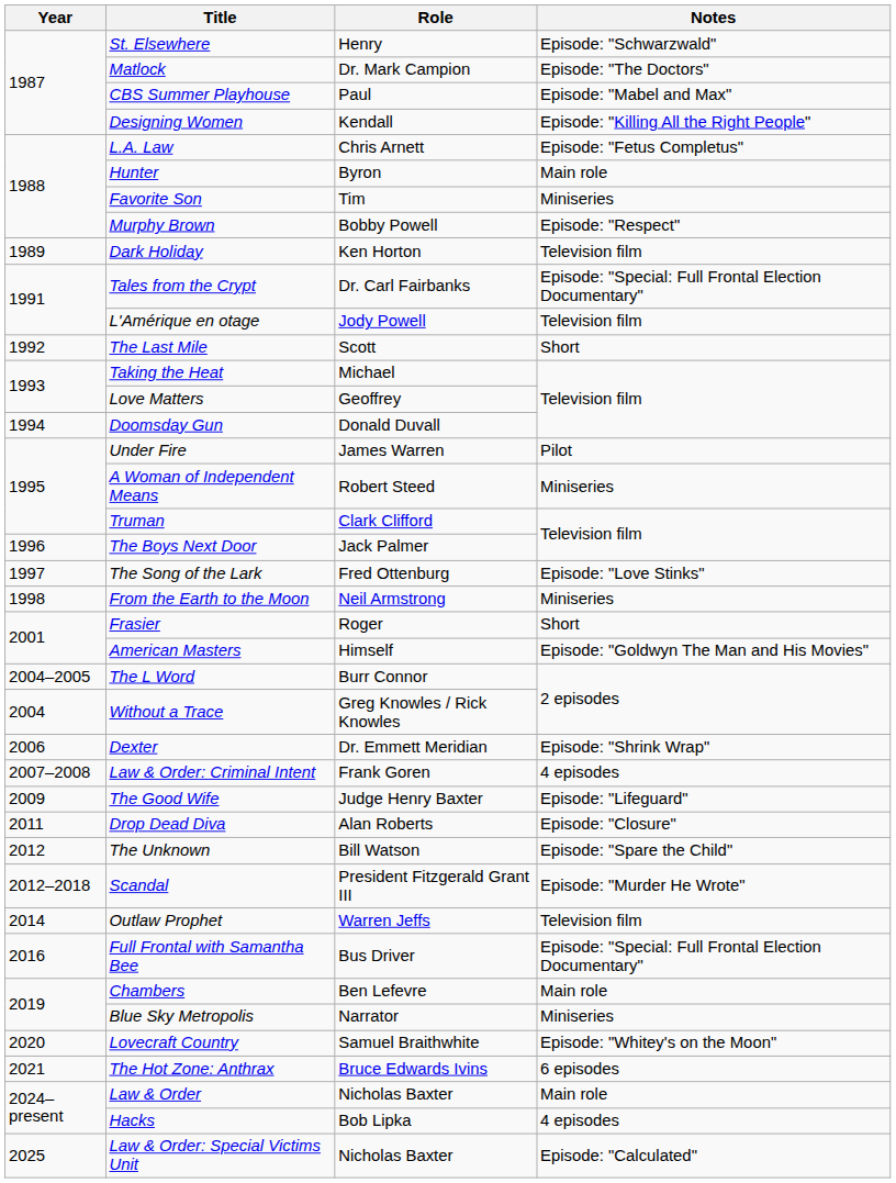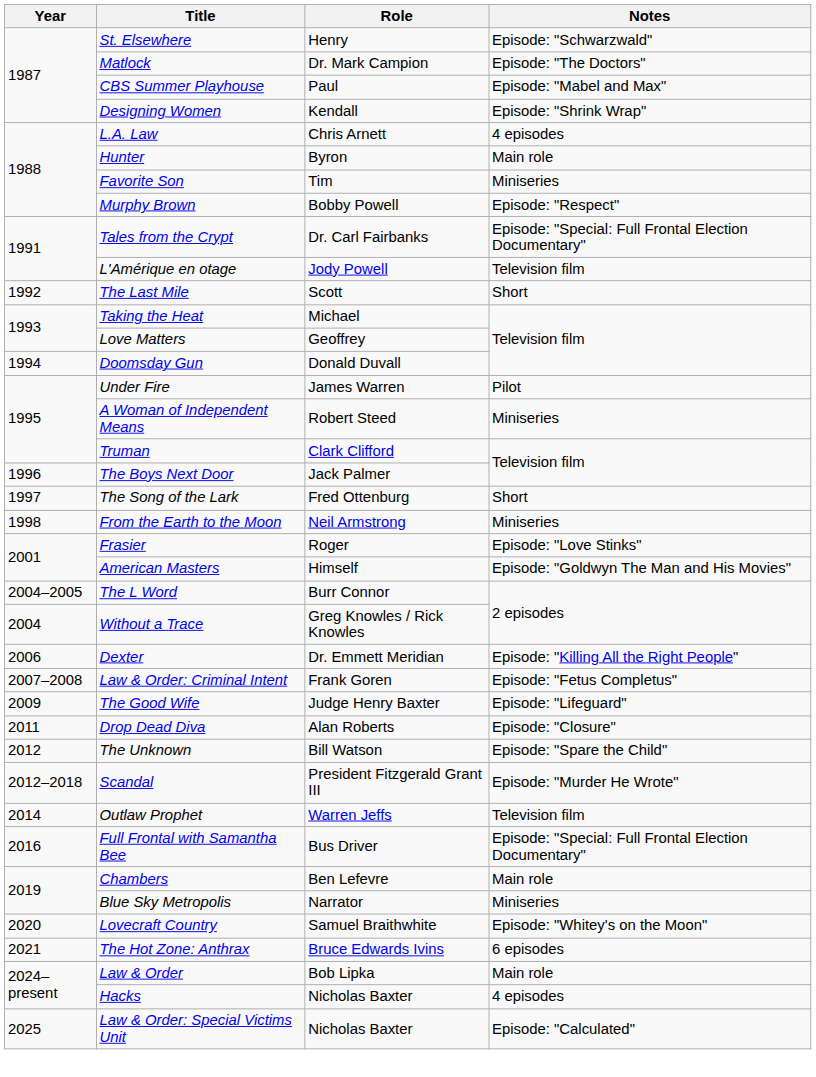 <table class="wikitable sortable">
 <tr>
 <th>Year</th>
 <th>Title</th>
 <th>Role</th>
 <th>Notes</th>
 </tr>
 <tr>
 <td rowspan=4>1987</td>
 <td><em><a href='#'>St. Elsewhere</a></em></td>
 <td>Henry</td>
 <td>Episode: "Schwarzwald"</td>
 </tr>
 <tr>
 <td><em><a href='#'>Matlock</a></em></td>
 <td>Dr. Mark Campion</td>
 <td>Episode: "The Doctors"</td>
 </tr>
 <tr>
 <td><em><a href='#'>CBS Summer Playhouse</a></em></td>
 <td>Paul</td>
 <td>Episode: "Mabel and Max"</td>
 </tr>
 <tr>
 <td><em><a href='#'>Designing Women</a></em></td>
 <td>Kendall</td>
-<td>Episode: "<a href='#'>Killing All the Right People</a>"</td>
+<td>Episode: "Shrink Wrap"</td>
 </tr>
 <tr>
 <td rowspan=4>1988</td>
 <td><em><a href='#'>L.A. Law</a></em></td>
 <td>Chris Arnett</td>
-<td>Episode: "Fetus Completus"</td>
+<td>4 episodes</td>
 </tr>
 <tr>
 <td><em><a href='#'>Hunter</a></em></td>
 <td>Byron</td>
 <td>Main role</td>
 </tr>
 <tr>
 <td><em><a href='#'>Favorite Son</a></em></td>
 <td>Tim</td>
 <td>Miniseries</td>
 </tr>
 <tr>
 <td><em><a href='#'>Murphy Brown</a></em></td>
 <td>Bobby Powell</td>
 <td>Episode: "Respect"</td>
-</tr>
-<tr>
-<td>1989</td>
-<td><em><a href='#'>Dark Holiday</a></em></td>
-<td>Ken Horton</td>
-<td>Television film</td>
 </tr>
 <tr>
 <td rowspan=2>1991</td>
 <td><em><a href='#'>Tales from the Crypt</a></em></td>
 <td>Dr. Carl Fairbanks</td>
 <td>Episode: "Special: Full Frontal Election Documentary"</td>
 </tr>
 <tr>
 <td><em>L'Amérique en otage</em></td>
 <td><a href='#'>Jody Powell</a></td>
 <td>Television film</td>
 </tr>
 <tr>
 <td>1992</td>
 <td><em><a href='#'>The Last Mile</a></em></td>
 <td>Scott</td>
 <td>Short</td>
 </tr>
 <tr>
 <td rowspan=2>1993</td>
 <td><em><a href='#'>Taking the Heat</a></em></td>
 <td>Michael</td>
 <td rowspan=3>Television film</td>
 </tr>
 <tr>
 <td><em>Love Matters</em></td>
 <td>Geoffrey</td>
 </tr>
 <tr>
 <td>1994</td>
 <td><em><a href='#'>Doomsday Gun</a></em></td>
 <td>Donald Duvall</td>
 </tr>
 <tr>
 <td rowspan=3>1995</td>
 <td><em>Under Fire</em></td>
 <td>James Warren</td>
 <td>Pilot</td>
 </tr>
 <tr>
 <td><em><a href='#'>A Woman of Independent Means</a></em></td>
 <td>Robert Steed</td>
 <td>Miniseries</td>
 </tr>
 <tr>
 <td><em><a href='#'>Truman</a></em></td>
 <td><a href='#'>Clark Clifford</a></td>
 <td rowspan=2>Television film</td>
 </tr>
 <tr>
 <td>1996</td>
 <td><em><a href='#'>The Boys Next Door</a></em></td>
 <td>Jack Palmer</td>
 </tr>
 <tr>
 <td>1997</td>
 <td><em>The Song of the Lark</em></td>
 <td>Fred Ottenburg</td>
-<td>Episode: "Love Stinks"</td>
+<td>Short</td>
 </tr>
 <tr>
 <td>1998</td>
 <td><em><a href='#'>From the Earth to the Moon</a></em></td>
 <td><a href='#'>Neil Armstrong</a></td>
 <td>Miniseries</td>
 </tr>
 <tr>
 <td rowspan=2>2001</td>
 <td><em><a href='#'>Frasier</a></em></td>
 <td>Roger</td>
-<td>Short</td>
+<td>Episode: "Love Stinks"</td>
 </tr>
 <tr>
 <td><em><a href='#'>American Masters</a></em></td>
 <td>Himself</td>
 <td>Episode: "Goldwyn The Man and His Movies"</td>
 </tr>
 <tr>
 <td>2004–2005</td>
 <td><em><a href='#'>The L Word</a></em></td>
 <td>Burr Connor</td>
 <td rowspan=2>2 episodes</td>
 </tr>
 <tr>
 <td>2004</td>
 <td><em><a href='#'>Without a Trace</a></em></td>
 <td>Greg Knowles / Rick Knowles</td>
 </tr>
 <tr>
 <td>2006</td>
 <td><em><a href='#'>Dexter</a></em></td>
 <td>Dr. Emmett Meridian</td>
-<td>Episode: "Shrink Wrap"</td>
+<td>Episode: "<a href='#'>Killing All the Right People</a>"</td>
 </tr>
 <tr>
 <td>2007–2008</td>
 <td><em><a href='#'>Law & Order: Criminal Intent</a></em></td>
 <td>Frank Goren</td>
-<td>4 episodes</td>
+<td>Episode: "Fetus Completus"</td>
 </tr>
 <tr>
 <td>2009</td>
 <td><em><a href='#'>The Good Wife</a></em></td>
 <td>Judge Henry Baxter</td>
 <td>Episode: "Lifeguard"</td>
 </tr>
 <tr>
 <td>2011</td>
 <td><em><a href='#'>Drop Dead Diva</a></em></td>
 <td>Alan Roberts</td>
 <td>Episode: "Closure"</td>
 </tr>
 <tr>
 <td>2012</td>
 <td><em>The Unknown</em></td>
 <td>Bill Watson</td>
 <td>Episode: "Spare the Child"</td>
 </tr>
 <tr>
 <td>2012–2018</td>
 <td><em><a href='#'>Scandal</a></em></td>
 <td>President Fitzgerald Grant III</td>
 <td>Episode: "Murder He Wrote"</td>
 </tr>
 <tr>
 <td>2014</td>
 <td><em>Outlaw Prophet</em></td>
 <td><a href='#'>Warren Jeffs</a></td>
 <td>Television film</td>
 </tr>
 <tr>
 <td>2016</td>
 <td><em><a href='#'>Full Frontal with Samantha Bee</a></em></td>
 <td>Bus Driver</td>
 <td>Episode: "Special: Full Frontal Election Documentary"</td>
 </tr>
 <tr>
 <td rowspan=2>2019</td>
 <td><em><a href='#'>Chambers</a></em></td>
 <td>Ben Lefevre</td>
 <td>Main role</td>
 </tr>
 <tr>
 <td><em>Blue Sky Metropolis</em></td>
 <td>Narrator</td>
 <td>Miniseries</td>
 </tr>
 <tr>
 <td>2020</td>
 <td><em><a href='#'>Lovecraft Country</a></em></td>
 <td>Samuel Braithwhite</td>
 <td>Episode: "Whitey's on the Moon"</td>
 </tr>
 <tr>
 <td>2021</td>
 <td><em><a href='#'>The Hot Zone: Anthrax</a></em></td>
 <td><a href='#'>Bruce Edwards Ivins</a></td>
 <td>6 episodes</td>
 </tr>
 <tr>
 <td rowspan=2>2024–present</td>
 <td><em><a href='#'>Law & Order</a></em></td>
-<td>Nicholas Baxter</td>
+<td>Bob Lipka</td>
 <td>Main role</td>
 </tr>
 <tr>
 <td><em><a href='#'>Hacks</a></em></td>
-<td>Bob Lipka</td>
+<td>Nicholas Baxter</td>
 <td>4 episodes</td>
 </tr>
 <tr>
 <td>2025</td>
 <td><em><a href='#'>Law & Order: Special Victims Unit</a></em></td>
 <td>Nicholas Baxter</td>
 <td>Episode: "Calculated"</td>
 </tr>
 </table>
